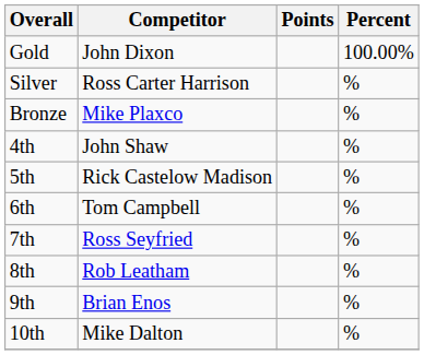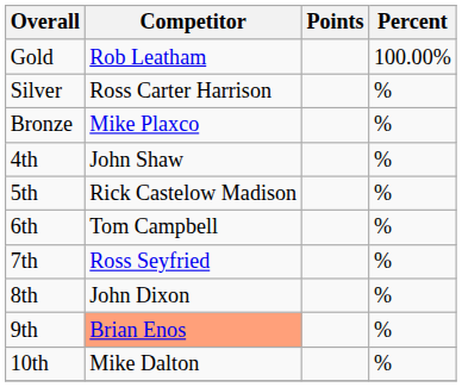 <table class="wikitable sortable" style="text-align: left;">
 <tr>
 <th>Overall</th>
 <th>Competitor</th>
 <th>Points</th>
 <th>Percent</th>
 </tr>
 <tr>
 <td> Gold</td>
-<td> John Dixon</td>
+<td> <a href='#'>Rob Leatham</a></td>
 <td></td>
 <td>100.00%</td>
 </tr>
 <tr>
 <td> Silver</td>
 <td> Ross Carter Harrison</td>
 <td></td>
 <td>%</td>
 </tr>
 <tr>
 <td> Bronze</td>
 <td> <a href='#'>Mike Plaxco</a></td>
 <td></td>
 <td>%</td>
 </tr>
 <tr>
 <td>4th</td>
 <td> John Shaw</td>
 <td></td>
 <td>%</td>
 </tr>
 <tr>
 <td>5th</td>
 <td> Rick Castelow Madison</td>
 <td></td>
 <td>%</td>
 </tr>
 <tr>
 <td>6th</td>
 <td> Tom Campbell</td>
 <td></td>
 <td>%</td>
 </tr>
 <tr>
 <td>7th</td>
 <td> <a href='#'>Ross Seyfried</a></td>
 <td></td>
 <td>%</td>
 </tr>
 <tr>
 <td>8th</td>
-<td> <a href='#'>Rob Leatham</a></td>
+<td> John Dixon</td>
 <td></td>
 <td>%</td>
 </tr>
 <tr>
 <td>9th</td>
-<td> <a href='#'>Brian Enos</a></td>
+<td style="background: lightsalmon;"> <a href='#'>Brian Enos</a></td>
 <td></td>
 <td>%</td>
 </tr>
 <tr>
 <td>10th</td>
 <td> Mike Dalton</td>
 <td></td>
 <td>%</td>
 </tr>
 <tr>
 </tr>
 </table>
